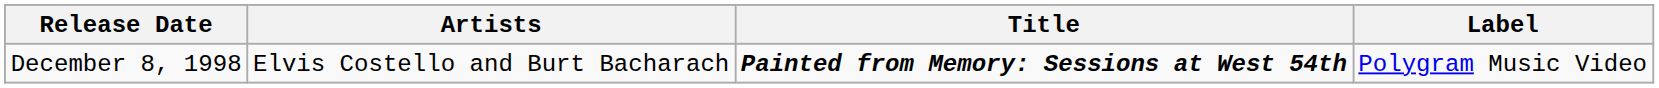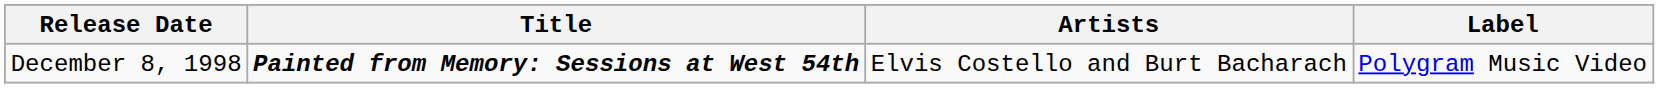 <table class="wikitable">
 <tr>
 <th>Release Date</th>
+<th>Title</th>
 <th>Artists</th>
-<th>Title</th>
 <th>Label</th>
 </tr>
 <tr>
 <td>December 8, 1998</td>
+<td><strong><em>Painted from Memory: Sessions at West 54th</em></strong></td>
 <td>Elvis Costello and Burt Bacharach</td>
-<td><strong><em>Painted from Memory: Sessions at West 54th</em></strong></td>
 <td><a href='#'>Polygram</a> Music Video</td>
 </tr>
 </table>
